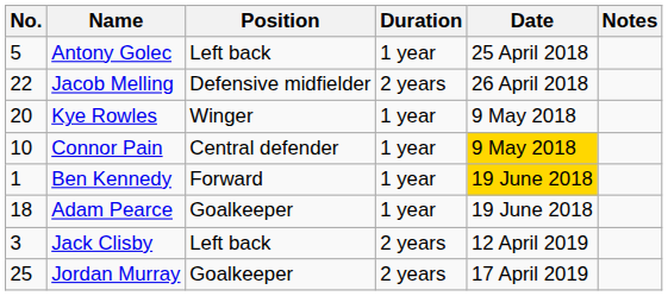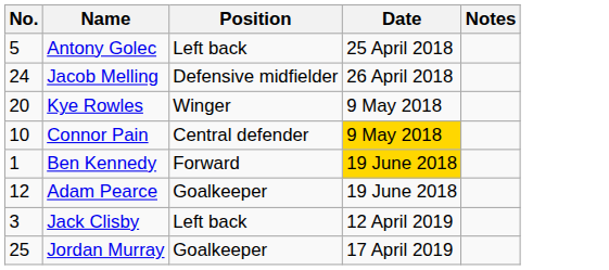 <table class="wikitable">
 <tr>
 <th>No.</th>
 <th>Name</th>
 <th>Position</th>
-<th>Duration</th>
 <th>Date</th>
 <th>Notes</th>
 </tr>
 <tr>
 <td>5</td>
 <td><a href='#'>Antony Golec</a></td>
 <td>Left back</td>
-<td>1 year</td>
 <td>25 April 2018</td>
 <td></td>
 </tr>
 <tr>
-<td>22</td>
+<td>24</td>
 <td><a href='#'>Jacob Melling</a></td>
 <td>Defensive midfielder</td>
-<td>2 years</td>
 <td>26 April 2018</td>
 <td></td>
 </tr>
 <tr>
 <td>20</td>
 <td><a href='#'>Kye Rowles</a></td>
 <td>Winger</td>
-<td>1 year</td>
 <td>9 May 2018</td>
 <td></td>
 </tr>
 <tr>
 <td>10</td>
 <td><a href='#'>Connor Pain</a></td>
 <td>Central defender</td>
-<td>1 year</td>
 <td style="background: gold;">9 May 2018</td>
 <td></td>
 </tr>
 <tr>
 <td>1</td>
 <td><a href='#'>Ben Kennedy</a></td>
 <td>Forward</td>
-<td>1 year</td>
 <td style="background: gold;">19 June 2018</td>
 <td></td>
 </tr>
 <tr>
-<td>18</td>
+<td>12</td>
 <td><a href='#'>Adam Pearce</a></td>
 <td>Goalkeeper</td>
-<td>1 year</td>
 <td>19 June 2018</td>
 <td></td>
 </tr>
 <tr>
 <td>3</td>
 <td><a href='#'>Jack Clisby</a></td>
 <td>Left back</td>
-<td>2 years</td>
 <td>12 April 2019</td>
 <td></td>
 </tr>
 <tr>
 <td>25</td>
 <td><a href='#'>Jordan Murray</a></td>
 <td>Goalkeeper</td>
-<td>2 years</td>
 <td>17 April 2019</td>
 <td></td>
 </tr>
 </table>
